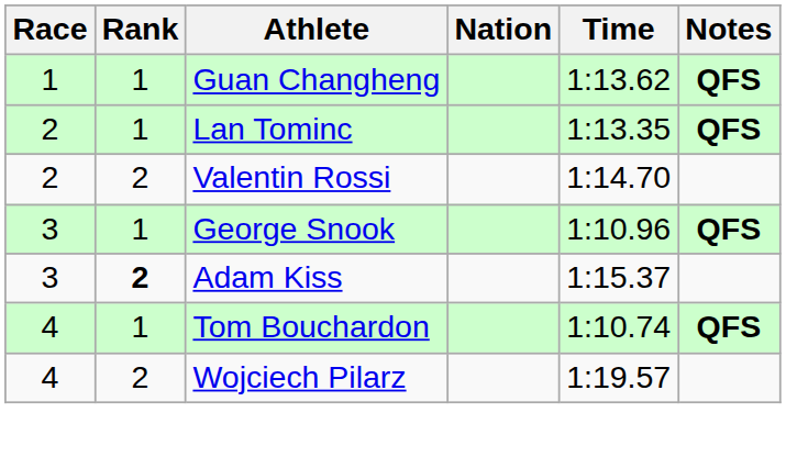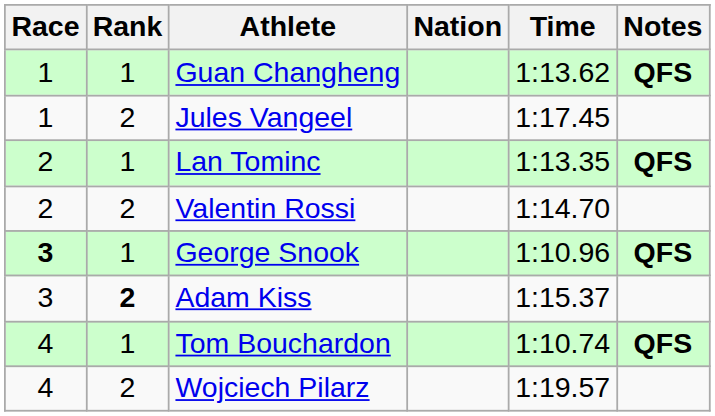 <table class="wikitable sortable" style="text-align:center;">
 <tr>
 <th>Race</th>
 <th>Rank</th>
 <th>Athlete</th>
 <th>Nation</th>
 <th>Time</th>
 <th>Notes</th>
 </tr>
 <tr bgcolor=ccffcc>
 <td>1</td>
 <td>1</td>
 <td align=left><a href='#'>Guan Changheng</a></td>
 <td align=left></td>
 <td>1:13.62</td>
 <td><strong>QFS</strong></td>
+</tr>
+<tr>
+<td>1</td>
+<td>2</td>
+<td align=left><a href='#'>Jules Vangeel</a></td>
+<td align=left></td>
+<td>1:17.45</td>
+<td></td>
 </tr>
 <tr bgcolor=ccffcc>
 <td>2</td>
 <td>1</td>
 <td align=left><a href='#'>Lan Tominc</a></td>
 <td align=left></td>
 <td>1:13.35</td>
 <td><strong>QFS</strong></td>
 </tr>
 <tr>
 <td>2</td>
 <td>2</td>
 <td align=left><a href='#'>Valentin Rossi</a></td>
 <td align=left></td>
 <td>1:14.70</td>
 <td></td>
 </tr>
 <tr bgcolor=ccffcc>
-<td>3</td>
+<td><strong>3</strong></td>
 <td>1</td>
 <td align=left><a href='#'>George Snook</a></td>
 <td align=left></td>
 <td>1:10.96</td>
 <td><strong>QFS</strong></td>
 </tr>
 <tr>
 <td>3</td>
 <td><strong>2</strong></td>
 <td align=left><a href='#'>Adam Kiss</a></td>
 <td align=left></td>
 <td>1:15.37</td>
 <td></td>
 </tr>
 <tr bgcolor=ccffcc>
 <td>4</td>
 <td>1</td>
 <td align=left><a href='#'>Tom Bouchardon</a></td>
 <td align=left></td>
 <td>1:10.74</td>
 <td><strong>QFS</strong></td>
 </tr>
 <tr>
 <td>4</td>
 <td>2</td>
 <td align=left><a href='#'>Wojciech Pilarz</a></td>
 <td align=left></td>
 <td>1:19.57</td>
 <td></td>
 </tr>
 </table>
